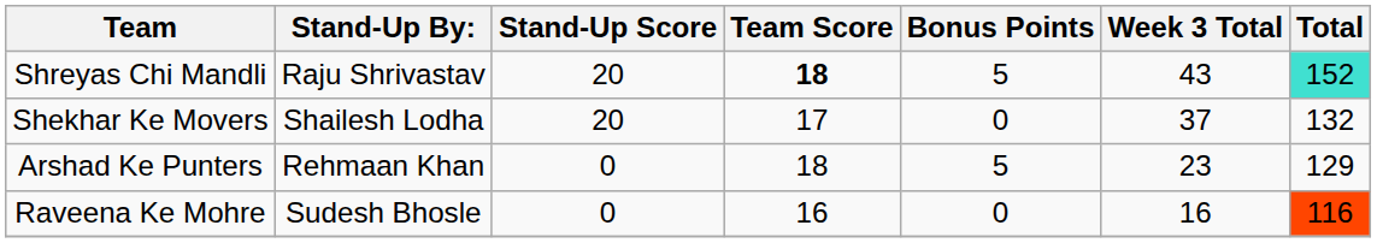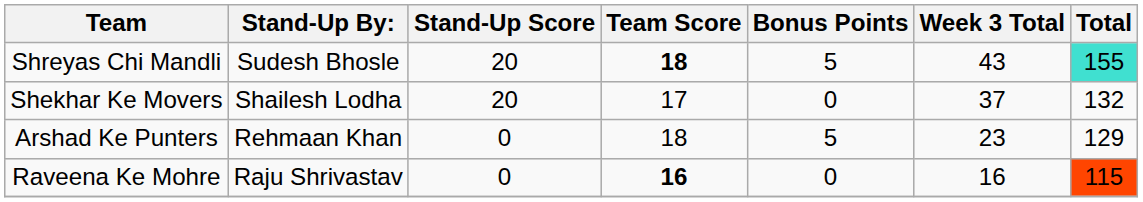 <table class="wikitable">
 <tr align="center">
 <th>Team</th>
 <th>Stand-Up By:</th>
 <th>Stand-Up Score</th>
 <th>Team Score</th>
 <th>Bonus Points</th>
 <th>Week 3 Total</th>
 <th>Total</th>
 </tr>
 <tr align="center">
 <td>Shreyas Chi Mandli</td>
-<td>Raju Shrivastav</td>
+<td>Sudesh Bhosle</td>
 <td>20</td>
 <td><strong>18</strong></td>
 <td>5</td>
 <td>43</td>
-<td style="background: #40E0D0">152</td>
+<td style="background: #40E0D0">155</td>
 </tr>
 <tr align="center">
 <td>Shekhar Ke Movers</td>
 <td>Shailesh Lodha</td>
 <td>20</td>
 <td>17</td>
 <td>0</td>
 <td>37</td>
 <td>132</td>
 </tr>
 <tr align="center">
 <td>Arshad Ke Punters</td>
 <td>Rehmaan Khan</td>
 <td>0</td>
 <td>18</td>
 <td>5</td>
 <td>23</td>
 <td>129</td>
 </tr>
 <tr align="center">
 <td>Raveena Ke Mohre</td>
-<td>Sudesh Bhosle</td>
+<td>Raju Shrivastav</td>
+<td>0</td>
+<td><strong>16</strong></td>
 <td>0</td>
 <td>16</td>
-<td>0</td>
-<td>16</td>
-<td style="background:#FF4500">116</td>
+<td style="background:#FF4500">115</td>
 </tr>
 <tr align="center">
 </tr>
 </table>
